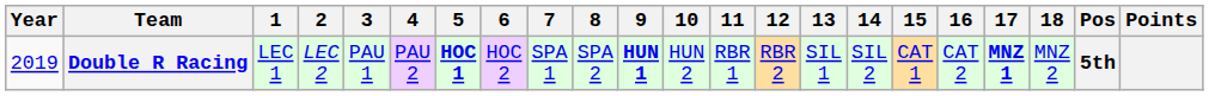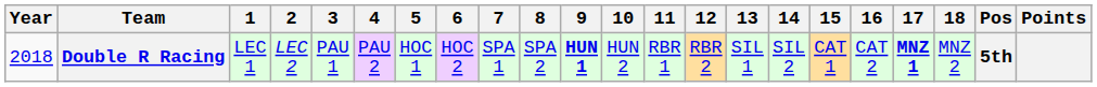 <table class="wikitable" style="text-align:center; font-size:85%">
 <tr>
 <th>Year</th>
 <th>Team</th>
 <th>1</th>
 <th>2</th>
 <th>3</th>
 <th>4</th>
 <th>5</th>
 <th>6</th>
 <th>7</th>
 <th>8</th>
 <th>9</th>
 <th>10</th>
 <th>11</th>
 <th>12</th>
 <th>13</th>
 <th>14</th>
 <th>15</th>
 <th>16</th>
 <th>17</th>
 <th>18</th>
 <th>Pos</th>
 <th>Points</th>
 </tr>
 <tr>
-<td><a href='#'>2019</a></td>
+<td><a href='#'>2018</a></td>
 <th nowrap><a href='#'>Double R Racing</a></th>
 <td style="background:#DFFFDF;"><a href='#'>LEC<br>1</a><br></td>
 <td style="background:#DFFFDF;"><em><a href='#'>LEC<br>2</a></em><br></td>
 <td style="background:#DFFFDF;"><a href='#'>PAU<br>1</a><br></td>
 <td style="background:#EFCFFF;"><a href='#'>PAU<br>2</a><br></td>
-<td style="background:#DFFFDF;"><strong><a href='#'>HOC<br>1</a><br></strong></td>
+<td style="background:#DFFFDF;"><a href='#'>HOC<br>1</a><br></td>
 <td style="background:#EFCFFF;"><a href='#'>HOC<br>2</a><br></td>
 <td style="background:#DFFFDF;"><a href='#'>SPA<br>1</a><br></td>
 <td style="background:#DFFFDF;"><a href='#'>SPA<br>2</a><br></td>
 <td style="background:#DFFFDF;"><strong><a href='#'>HUN<br>1</a><br></strong></td>
 <td style="background:#DFFFDF;"><a href='#'>HUN<br>2</a><br></td>
 <td style="background:#DFFFDF;"><a href='#'>RBR<br>1</a><br></td>
 <td style="background:#FFDF9F;"><a href='#'>RBR<br>2</a><br></td>
 <td style="background:#DFFFDF;"><a href='#'>SIL<br>1</a><br></td>
 <td style="background:#DFFFDF;"><a href='#'>SIL<br>2</a><br></td>
 <td style="background:#FFDF9F;"><a href='#'>CAT<br>1</a><br></td>
 <td style="background:#DFFFDF;"><a href='#'>CAT<br>2</a><br></td>
 <td style="background:#DFFFDF;"><strong><a href='#'>MNZ<br>1</a></strong><br></td>
 <td style="background:#DFFFDF;"><a href='#'>MNZ<br>2</a><br></td>
 <th>5th</th>
 <th></th>
 </tr>
 </table>
